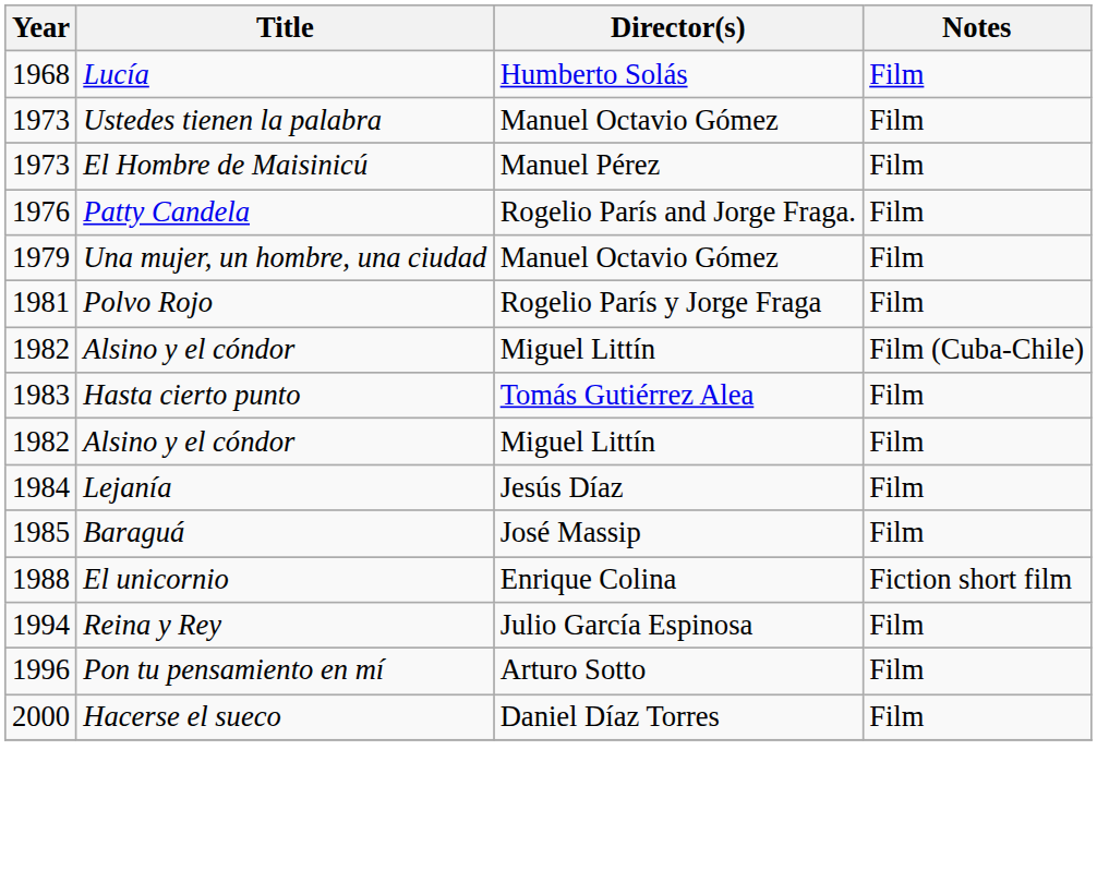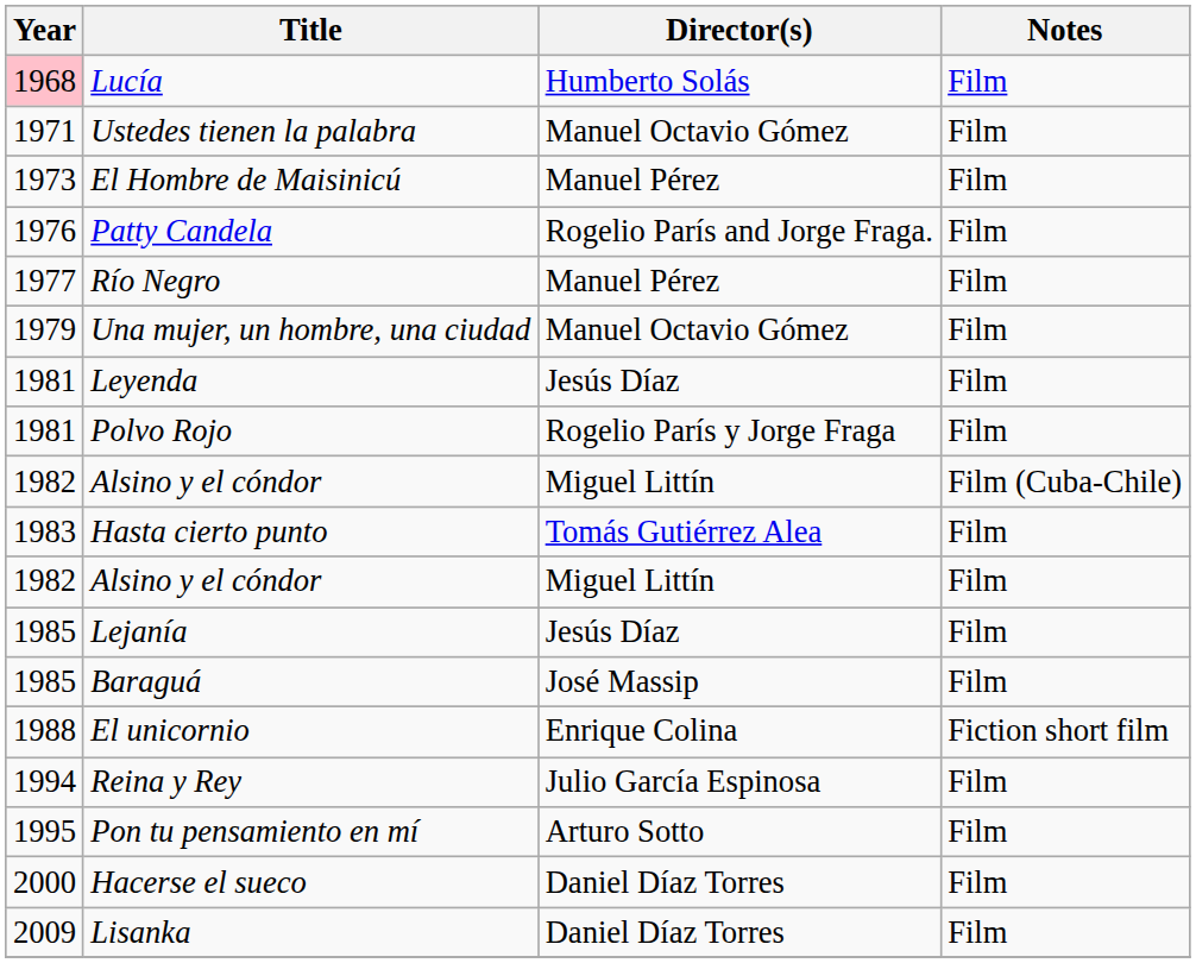 <table class="wikitable sortable" style="margin-right:0">
 <tr>
 <th>Year</th>
 <th>Title</th>
 <th>Director(s)</th>
 <th class="unsortable">Notes</th>
 </tr>
 <tr>
-<td>1968</td>
+<td style="background: pink;">1968</td>
 <td><em><a href='#'>Lucía</a></em></td>
 <td><a href='#'>Humberto Solás</a></td>
 <td><a href='#'>Film</a></td>
 </tr>
 <tr>
-<td>1973</td>
+<td>1971</td>
 <td><em>Ustedes tienen la palabra</em></td>
 <td>Manuel Octavio Gómez</td>
 <td>Film</td>
 </tr>
 <tr>
 <td>1973</td>
 <td><em>El Hombre de Maisinicú</em></td>
 <td>Manuel Pérez</td>
 <td>Film</td>
 </tr>
 <tr>
 <td>1976</td>
 <td><em><a href='#'>Patty Candela</a></em></td>
 <td>Rogelio París and Jorge Fraga.</td>
 <td>Film</td>
 </tr>
 <tr>
+<td>1977</td>
+<td><em>Río Negro</em></td>
+<td>Manuel Pérez</td>
+<td>Film</td>
+</tr>
+<tr>
 <td>1979</td>
 <td><em>Una mujer, un hombre, una ciudad</em></td>
 <td>Manuel Octavio Gómez</td>
+<td>Film</td>
+</tr>
+<tr>
+<td>1981</td>
+<td><em>Leyenda</em></td>
+<td>Jesús Díaz</td>
 <td>Film</td>
 </tr>
 <tr>
 <td>1981</td>
 <td><em>Polvo Rojo</em></td>
 <td>Rogelio París y Jorge Fraga</td>
 <td>Film</td>
 </tr>
 <tr>
 <td>1982</td>
 <td><em>Alsino y el cóndor</em></td>
 <td>Miguel Littín</td>
 <td>Film (Cuba-Chile)</td>
 </tr>
 <tr>
 <td>1983</td>
 <td><em>Hasta cierto punto</em></td>
 <td><a href='#'>Tomás Gutiérrez Alea</a></td>
 <td>Film</td>
 </tr>
 <tr>
 <td>1982</td>
 <td><em>Alsino y el cóndor</em></td>
 <td>Miguel Littín</td>
 <td>Film</td>
 </tr>
 <tr>
-<td>1984</td>
+<td>1985</td>
 <td><em>Lejanía</em></td>
 <td>Jesús Díaz</td>
 <td>Film</td>
 </tr>
 <tr>
 <td>1985</td>
 <td><em>Baraguá</em></td>
 <td>José Massip</td>
 <td>Film</td>
 </tr>
 <tr>
 <td>1988</td>
 <td><em>El unicornio</em></td>
 <td>Enrique Colina</td>
 <td>Fiction short film</td>
 </tr>
 <tr>
 <td>1994</td>
 <td><em>Reina y Rey</em></td>
 <td>Julio García Espinosa</td>
 <td>Film</td>
 </tr>
 <tr>
-<td>1996</td>
+<td>1995</td>
 <td><em>Pon tu pensamiento en mí</em></td>
 <td>Arturo Sotto</td>
 <td>Film</td>
 </tr>
 <tr>
 <td>2000</td>
 <td><em>Hacerse el sueco</em></td>
 <td>Daniel Díaz Torres</td>
 <td>Film</td>
 </tr>
 <tr>
+<td>2009</td>
+<td><em>Lisanka</em></td>
+<td>Daniel Díaz Torres</td>
+<td>Film</td>
+</tr>
+<tr>
 </tr>
 </table>
